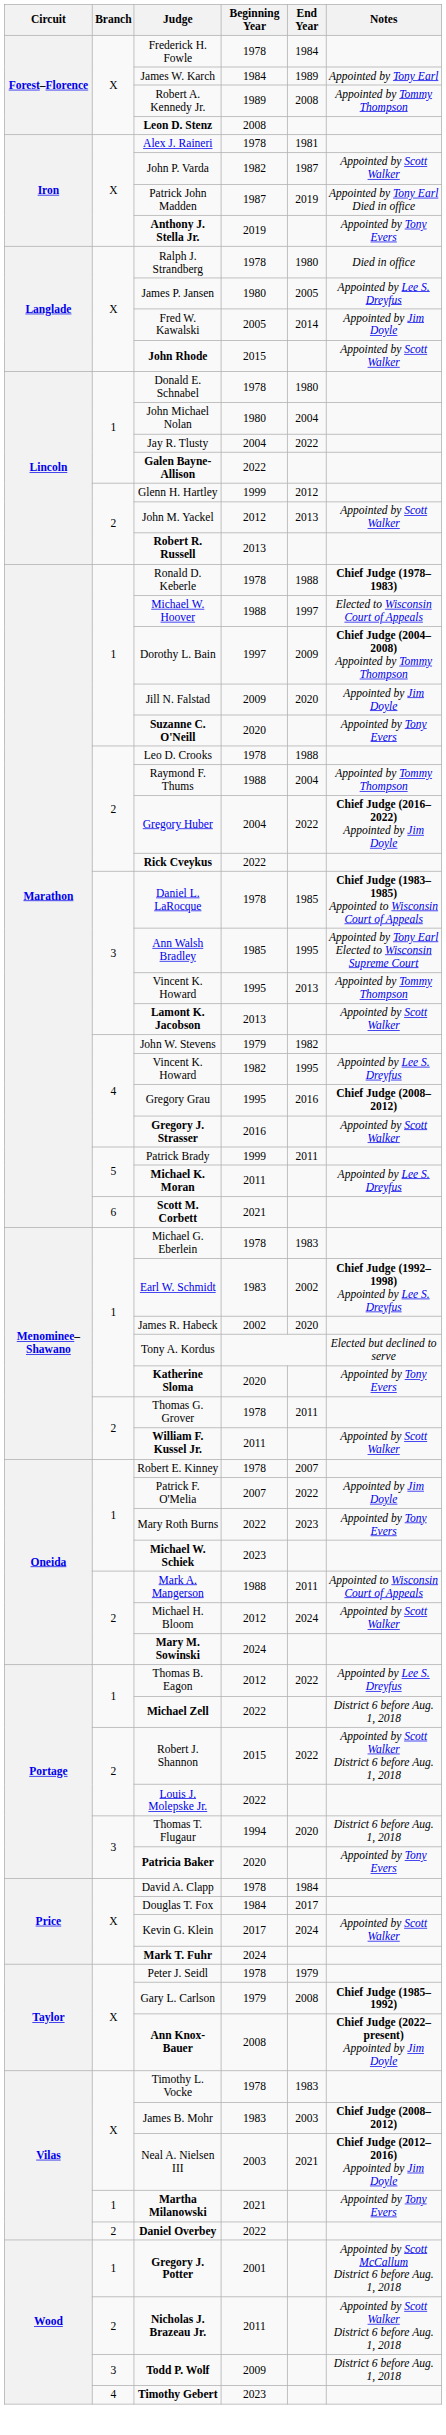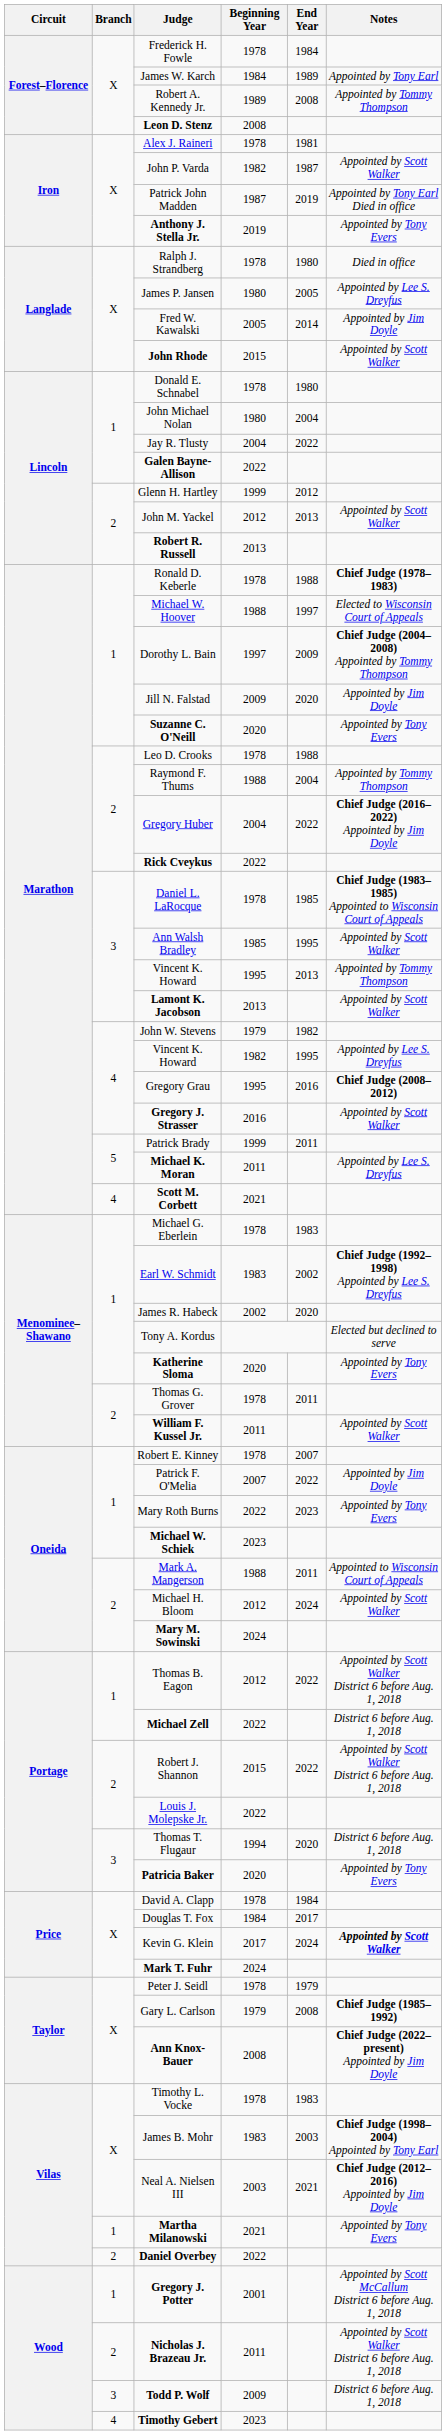 <table class=wikitable style="text-align:center">
 <tr>
 <th>Circuit</th>
 <th>Branch</th>
 <th>Judge</th>
 <th>Beginning Year</th>
 <th>End Year</th>
 <th>Notes</th>
 </tr>
 <tr>
 <th rowspan="4"><a href='#'>Forest</a>–<a href='#'>Florence</a></th>
 <td rowspan="4">X</td>
 <td>Frederick H. Fowle</td>
 <td>1978</td>
 <td>1984</td>
 <td></td>
 </tr>
 <tr>
 <td>James W. Karch</td>
 <td>1984</td>
 <td>1989</td>
 <td><em>Appointed by <a href='#'>Tony Earl</a></em></td>
 </tr>
 <tr>
 <td>Robert A. Kennedy Jr.</td>
 <td>1989</td>
 <td>2008</td>
 <td><em>Appointed by <a href='#'>Tommy Thompson</a></em></td>
 </tr>
 <tr>
 <td><strong>Leon D. Stenz</strong></td>
 <td>2008</td>
 <td></td>
 <td></td>
 </tr>
 <tr>
 <th rowspan="4"><a href='#'>Iron</a></th>
 <td rowspan="4">X</td>
 <td><a href='#'>Alex J. Raineri</a></td>
 <td>1978</td>
 <td>1981</td>
 <td></td>
 </tr>
 <tr>
 <td>John P. Varda</td>
 <td>1982</td>
 <td>1987</td>
 <td><em>Appointed by <a href='#'>Scott Walker</a></em></td>
 </tr>
 <tr>
 <td>Patrick John Madden</td>
 <td>1987</td>
 <td>2019</td>
 <td><em>Appointed by <a href='#'>Tony Earl</a></em><br><em>Died in office</em></td>
 </tr>
 <tr>
 <td><strong>Anthony J. Stella Jr.</strong></td>
 <td>2019</td>
 <td></td>
 <td><em>Appointed by <a href='#'>Tony Evers</a></em></td>
 </tr>
 <tr>
 <th rowspan= "4"><a href='#'>Langlade</a></th>
 <td rowspan= "4">X</td>
 <td>Ralph J. Strandberg</td>
 <td>1978</td>
 <td>1980</td>
 <td><em>Died in office</em></td>
 </tr>
 <tr>
 <td>James P. Jansen</td>
 <td>1980</td>
 <td>2005</td>
 <td><em>Appointed by <a href='#'>Lee S. Dreyfus</a></em></td>
 </tr>
 <tr>
 <td>Fred W. Kawalski</td>
 <td>2005</td>
 <td>2014</td>
 <td><em>Appointed by <a href='#'>Jim Doyle</a></em></td>
 </tr>
 <tr>
 <td><strong>John Rhode</strong></td>
 <td>2015</td>
 <td></td>
 <td><em>Appointed by <a href='#'>Scott Walker</a></em></td>
 </tr>
 <tr>
 <th rowspan="7"><a href='#'>Lincoln</a></th>
 <td rowspan="4">1</td>
 <td>Donald E. Schnabel</td>
 <td>1978</td>
 <td>1980</td>
 <td></td>
 </tr>
 <tr>
 <td>John Michael Nolan</td>
 <td>1980</td>
 <td>2004</td>
 <td></td>
 </tr>
 <tr>
 <td>Jay R. Tlusty</td>
 <td>2004</td>
 <td>2022</td>
 <td></td>
 </tr>
 <tr>
 <td><strong>Galen Bayne-Allison</strong></td>
 <td>2022</td>
 <td></td>
 <td></td>
 </tr>
 <tr>
 <td rowspan="3">2</td>
 <td>Glenn H. Hartley</td>
 <td>1999</td>
 <td>2012</td>
 <td></td>
 </tr>
 <tr>
 <td>John M. Yackel</td>
 <td>2012</td>
 <td>2013</td>
 <td><em>Appointed by <a href='#'>Scott Walker</a></em></td>
 </tr>
 <tr>
 <td><strong>Robert R. Russell</strong></td>
 <td>2013</td>
 <td></td>
 <td></td>
 </tr>
 <tr>
 <th rowspan="20"><a href='#'>Marathon</a></th>
 <td rowspan="5">1</td>
 <td>Ronald D. Keberle</td>
 <td>1978</td>
 <td>1988</td>
 <td><strong>Chief Judge (1978–1983)</strong></td>
 </tr>
 <tr>
 <td><a href='#'>Michael W. Hoover</a></td>
 <td>1988</td>
 <td>1997</td>
 <td><em>Elected to <a href='#'>Wisconsin Court of Appeals</a></em></td>
 </tr>
 <tr>
 <td>Dorothy L. Bain</td>
 <td>1997</td>
 <td>2009</td>
 <td><strong>Chief Judge (2004–2008)</strong><br><em>Appointed by <a href='#'>Tommy Thompson</a></em></td>
 </tr>
 <tr>
 <td>Jill N. Falstad</td>
 <td>2009</td>
 <td>2020</td>
 <td><em>Appointed by <a href='#'>Jim Doyle</a></em></td>
 </tr>
 <tr>
 <td><strong>Suzanne C. O'Neill</strong></td>
 <td>2020</td>
 <td></td>
 <td><em>Appointed by <a href='#'>Tony Evers</a></em></td>
 </tr>
 <tr>
 <td rowspan="4">2</td>
 <td>Leo D. Crooks</td>
 <td>1978</td>
 <td>1988</td>
 <td></td>
 </tr>
 <tr>
 <td>Raymond F. Thums</td>
 <td>1988</td>
 <td>2004</td>
 <td><em>Appointed by <a href='#'>Tommy Thompson</a></em></td>
 </tr>
 <tr>
 <td><a href='#'>Gregory Huber</a></td>
 <td>2004</td>
 <td>2022</td>
 <td><strong>Chief Judge (2016–2022)</strong><br><em>Appointed by <a href='#'>Jim Doyle</a></em></td>
 </tr>
 <tr>
 <td><strong>Rick Cveykus</strong></td>
 <td>2022</td>
 <td></td>
 <td></td>
 </tr>
 <tr>
 <td rowspan="4">3</td>
 <td><a href='#'>Daniel L. LaRocque</a></td>
 <td>1978</td>
 <td>1985</td>
 <td><strong>Chief Judge (1983–1985)</strong><br><em>Appointed to <a href='#'>Wisconsin Court of Appeals</a></em></td>
 </tr>
 <tr>
 <td><a href='#'>Ann Walsh Bradley</a></td>
 <td>1985</td>
 <td>1995</td>
-<td><em>Appointed by <a href='#'>Tony Earl</a></em><br><em>Elected to <a href='#'>Wisconsin Supreme Court</a></em></td>
+<td><em>Appointed by <a href='#'>Scott Walker</a></em></td>
 </tr>
 <tr>
 <td>Vincent K. Howard</td>
 <td>1995</td>
 <td>2013</td>
 <td><em>Appointed by <a href='#'>Tommy Thompson</a></em></td>
 </tr>
 <tr>
 <td><strong>Lamont K. Jacobson</strong></td>
 <td>2013</td>
 <td></td>
 <td><em>Appointed by <a href='#'>Scott Walker</a></em></td>
 </tr>
 <tr>
 <td rowspan="4">4</td>
 <td>John W. Stevens</td>
 <td>1979</td>
 <td>1982</td>
 <td></td>
 </tr>
 <tr>
 <td>Vincent K. Howard</td>
 <td>1982</td>
 <td>1995</td>
 <td><em>Appointed by <a href='#'>Lee S. Dreyfus</a></em></td>
 </tr>
 <tr>
 <td>Gregory Grau</td>
 <td>1995</td>
 <td>2016</td>
 <td><strong>Chief Judge (2008–2012)</strong></td>
 </tr>
 <tr>
 <td><strong>Gregory J. Strasser</strong></td>
 <td>2016</td>
 <td></td>
 <td><em>Appointed by <a href='#'>Scott Walker</a></em></td>
 </tr>
 <tr>
 <td rowspan="2">5</td>
 <td>Patrick Brady</td>
 <td>1999</td>
 <td>2011</td>
 <td></td>
 </tr>
 <tr>
 <td><strong>Michael K. Moran </strong></td>
 <td>2011</td>
 <td></td>
 <td><em>Appointed by <a href='#'>Lee S. Dreyfus</a></em></td>
 </tr>
 <tr>
-<td>6</td>
+<td>4</td>
 <td><strong>Scott M. Corbett</strong></td>
 <td>2021</td>
 <td></td>
 <td></td>
 </tr>
 <tr>
 <th rowspan="7"><a href='#'>Menominee</a>–<a href='#'>Shawano</a></th>
 <td rowspan="5">1</td>
 <td>Michael G. Eberlein</td>
 <td>1978</td>
 <td>1983</td>
 <td></td>
 </tr>
 <tr>
 <td><a href='#'>Earl W. Schmidt</a></td>
 <td>1983</td>
 <td>2002</td>
 <td><strong>Chief Judge (1992–1998)</strong><br><em>Appointed by <a href='#'>Lee S. Dreyfus</a></em></td>
 </tr>
 <tr>
 <td>James R. Habeck</td>
 <td>2002</td>
 <td>2020</td>
 <td></td>
 </tr>
 <tr>
 <td>Tony A. Kordus</td>
 <td colspan="2"></td>
 <td><em>Elected but declined to serve</em></td>
 </tr>
 <tr>
 <td><strong>Katherine Sloma</strong></td>
 <td>2020</td>
 <td></td>
 <td><em>Appointed by <a href='#'>Tony Evers</a></em></td>
 </tr>
 <tr>
 <td rowspan="2">2</td>
 <td>Thomas G. Grover</td>
 <td>1978</td>
 <td>2011</td>
 <td></td>
 </tr>
 <tr>
 <td><strong>William F. Kussel Jr.</strong></td>
 <td>2011</td>
 <td></td>
 <td><em>Appointed by <a href='#'>Scott Walker</a></em></td>
 </tr>
 <tr>
 <th rowspan="7"><a href='#'>Oneida</a></th>
 <td rowspan="4">1</td>
 <td>Robert E. Kinney</td>
 <td>1978</td>
 <td>2007</td>
 <td></td>
 </tr>
 <tr>
 <td>Patrick F. O'Melia</td>
 <td>2007</td>
 <td>2022</td>
 <td><em>Appointed by <a href='#'>Jim Doyle</a></em></td>
 </tr>
 <tr>
 <td>Mary Roth Burns</td>
 <td>2022</td>
 <td>2023</td>
 <td><em>Appointed by <a href='#'>Tony Evers</a></em></td>
 </tr>
 <tr>
 <td><strong>Michael W. Schiek</strong></td>
 <td>2023</td>
 <td></td>
 <td></td>
 </tr>
 <tr>
 <td rowspan="3">2</td>
 <td><a href='#'>Mark A. Mangerson</a></td>
 <td>1988</td>
 <td>2011</td>
 <td><em>Appointed to <a href='#'>Wisconsin Court of Appeals</a></em></td>
 </tr>
 <tr>
 <td>Michael H. Bloom</td>
 <td>2012</td>
 <td>2024</td>
 <td><em>Appointed by <a href='#'>Scott Walker</a></em></td>
 </tr>
 <tr>
 <td><strong>Mary M. Sowinski</strong></td>
 <td>2024</td>
 <td></td>
 <td></td>
 </tr>
 <tr>
 <th rowspan="6"><a href='#'>Portage</a></th>
 <td rowspan="2">1</td>
 <td>Thomas B. Eagon</td>
 <td>2012</td>
 <td>2022</td>
-<td><em>Appointed by <a href='#'>Lee S. Dreyfus</a></em></td>
+<td><em>Appointed by <a href='#'>Scott Walker</a></em><br><em>District 6 before Aug. 1, 2018</em></td>
 </tr>
 <tr>
 <td><strong>Michael Zell</strong></td>
 <td>2022</td>
 <td></td>
 <td><em>District 6 before Aug. 1, 2018</em></td>
 </tr>
 <tr>
 <td rowspan="2">2</td>
 <td>Robert J. Shannon</td>
 <td>2015</td>
 <td>2022</td>
 <td><em>Appointed by <a href='#'>Scott Walker</a></em><br><em>District 6 before Aug. 1, 2018</em></td>
 </tr>
 <tr>
 <td><a href='#'>Louis J. Molepske Jr.</a></td>
 <td>2022</td>
 <td></td>
 <td></td>
 </tr>
 <tr>
 <td rowspan="2">3</td>
 <td>Thomas T. Flugaur</td>
 <td>1994</td>
 <td>2020</td>
 <td><em>District 6 before Aug. 1, 2018</em></td>
 </tr>
 <tr>
 <td><strong>Patricia Baker</strong></td>
 <td>2020</td>
 <td></td>
 <td><em>Appointed by <a href='#'>Tony Evers</a></em></td>
 </tr>
 <tr>
 <th rowspan="4"><a href='#'>Price</a></th>
 <td rowspan="4">X</td>
 <td>David A. Clapp</td>
 <td>1978</td>
 <td>1984</td>
 <td></td>
 </tr>
 <tr>
 <td>Douglas T. Fox</td>
 <td>1984</td>
 <td>2017</td>
 <td></td>
 </tr>
 <tr>
 <td>Kevin G. Klein</td>
 <td>2017</td>
 <td>2024</td>
-<td><em>Appointed by <a href='#'>Scott Walker</a></em></td>
+<td><strong><em>Appointed by <a href='#'>Scott Walker</a></em></strong></td>
 </tr>
 <tr>
 <td><strong>Mark T. Fuhr</strong></td>
 <td>2024</td>
 <td></td>
 <td></td>
 </tr>
 <tr>
 <th rowspan="3"><a href='#'>Taylor</a></th>
 <td rowspan="3">X</td>
 <td>Peter J. Seidl</td>
 <td>1978</td>
 <td>1979</td>
 <td></td>
 </tr>
 <tr>
 <td>Gary L. Carlson</td>
 <td>1979</td>
 <td>2008</td>
 <td><strong>Chief Judge (1985–1992)</strong></td>
 </tr>
 <tr>
 <td><strong>Ann Knox-Bauer</strong></td>
 <td>2008</td>
 <td></td>
 <td><strong>Chief Judge (2022–present)</strong><br><em>Appointed by <a href='#'>Jim Doyle</a></em></td>
 </tr>
 <tr>
 <th rowspan="5"><a href='#'>Vilas</a></th>
 <td rowspan="3">X</td>
 <td>Timothy L. Vocke</td>
 <td>1978</td>
 <td>1983</td>
 <td></td>
 </tr>
 <tr>
 <td>James B. Mohr</td>
 <td>1983</td>
 <td>2003</td>
-<td><strong>Chief Judge (2008–2012)</strong></td>
+<td><strong>Chief Judge (1998–2004)</strong><br><em>Appointed by <a href='#'>Tony Earl</a></em></td>
 </tr>
 <tr>
 <td>Neal A. Nielsen III</td>
 <td>2003</td>
 <td>2021</td>
 <td><strong>Chief Judge (2012–2016)</strong><br><em>Appointed by <a href='#'>Jim Doyle</a></em></td>
 </tr>
 <tr>
 <td>1</td>
 <td><strong>Martha Milanowski</strong></td>
 <td>2021</td>
 <td></td>
 <td><em>Appointed by <a href='#'>Tony Evers</a></em></td>
 </tr>
 <tr>
 <td>2</td>
 <td><strong>Daniel Overbey </strong></td>
 <td>2022</td>
 <td></td>
 <td></td>
 </tr>
 <tr>
 <th rowspan="4"><a href='#'>Wood</a></th>
 <td>1</td>
 <td><strong>Gregory J. Potter</strong></td>
 <td>2001</td>
 <td></td>
 <td><em>Appointed by <a href='#'>Scott McCallum</a></em><br><em>District 6 before Aug. 1, 2018</em></td>
 </tr>
 <tr>
 <td>2</td>
 <td><strong>Nicholas J. Brazeau Jr.</strong></td>
 <td>2011</td>
 <td></td>
 <td><em>Appointed by <a href='#'>Scott Walker</a></em><br><em>District 6 before Aug. 1, 2018</em></td>
 </tr>
 <tr>
 <td>3</td>
 <td><strong>Todd P. Wolf</strong></td>
 <td>2009</td>
 <td></td>
 <td><em>District 6 before Aug. 1, 2018</em></td>
 </tr>
 <tr>
 <td>4</td>
 <td><strong>Timothy Gebert</strong></td>
 <td>2023</td>
 <td></td>
 <td></td>
 </tr>
 </table>
